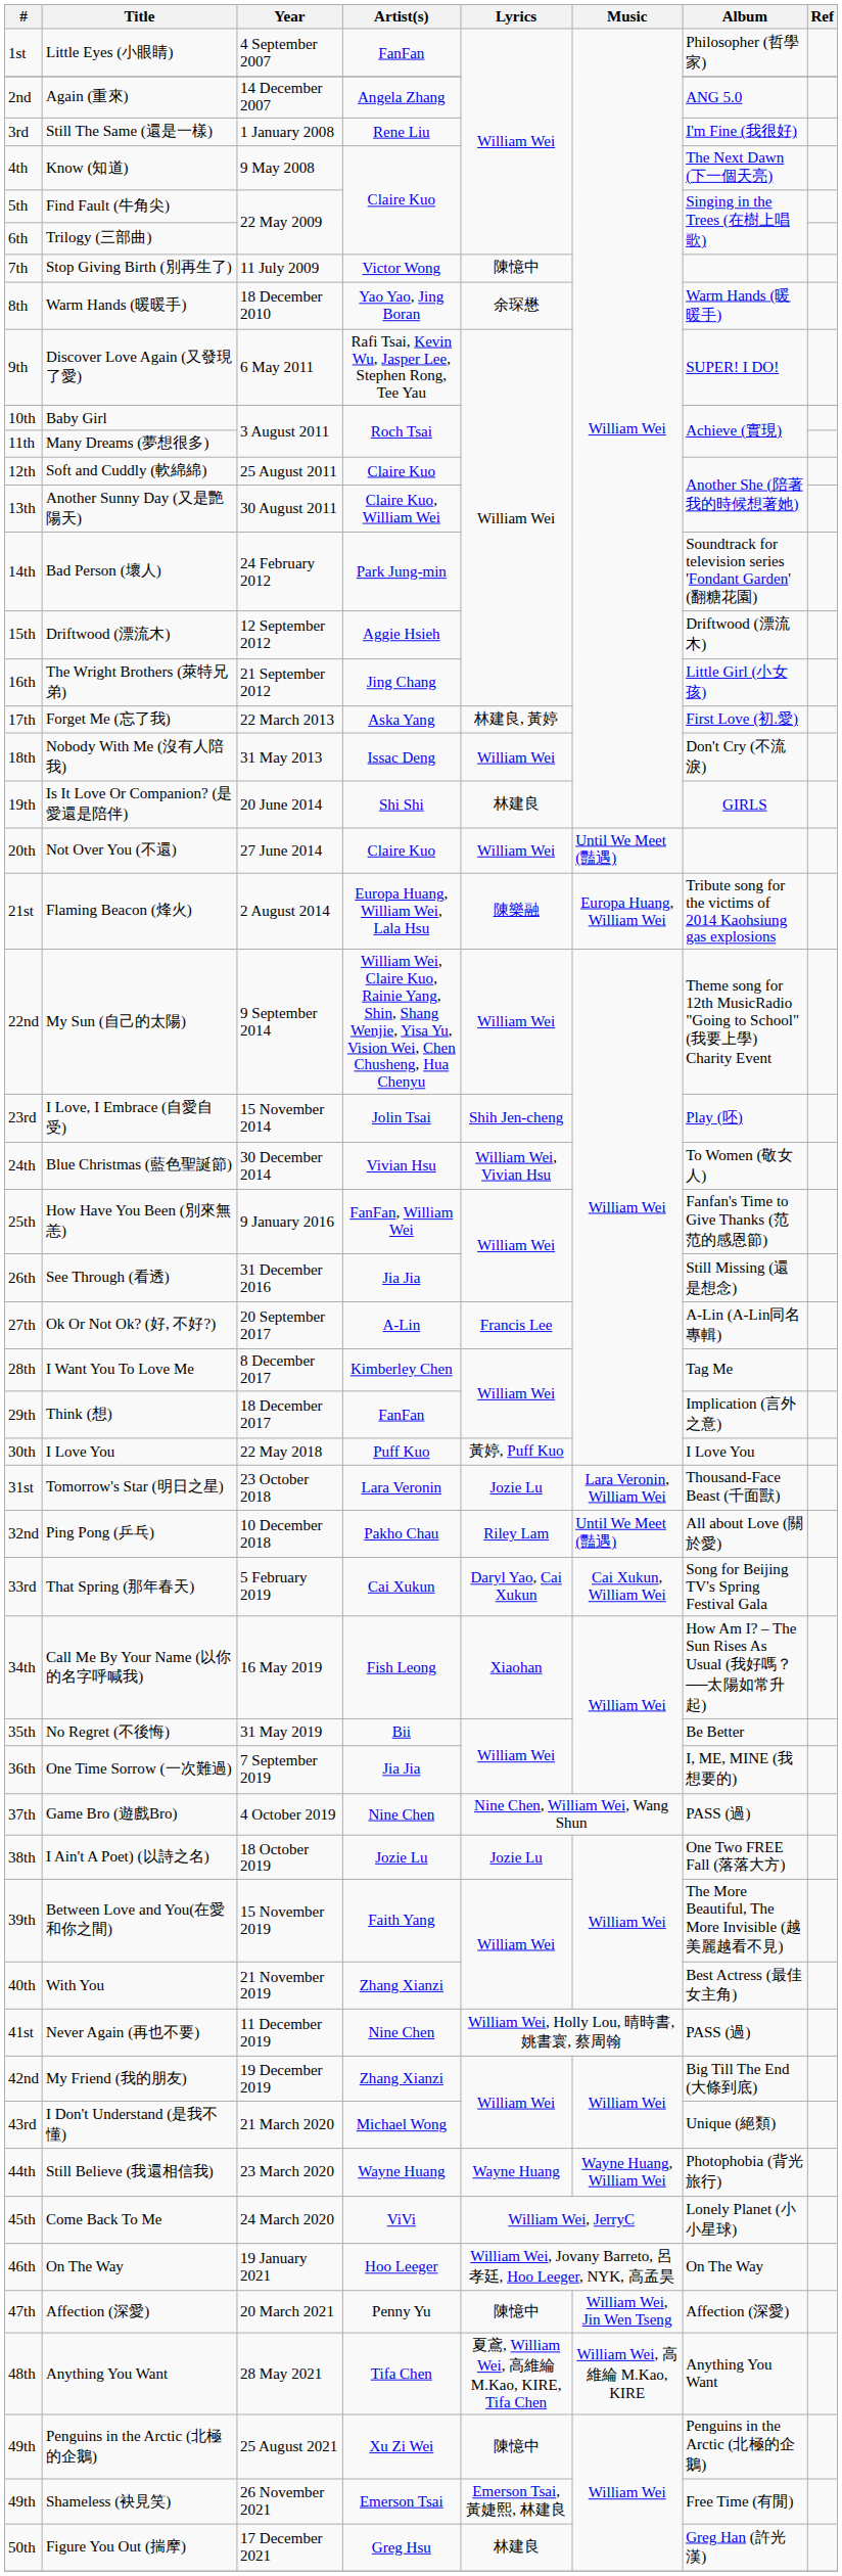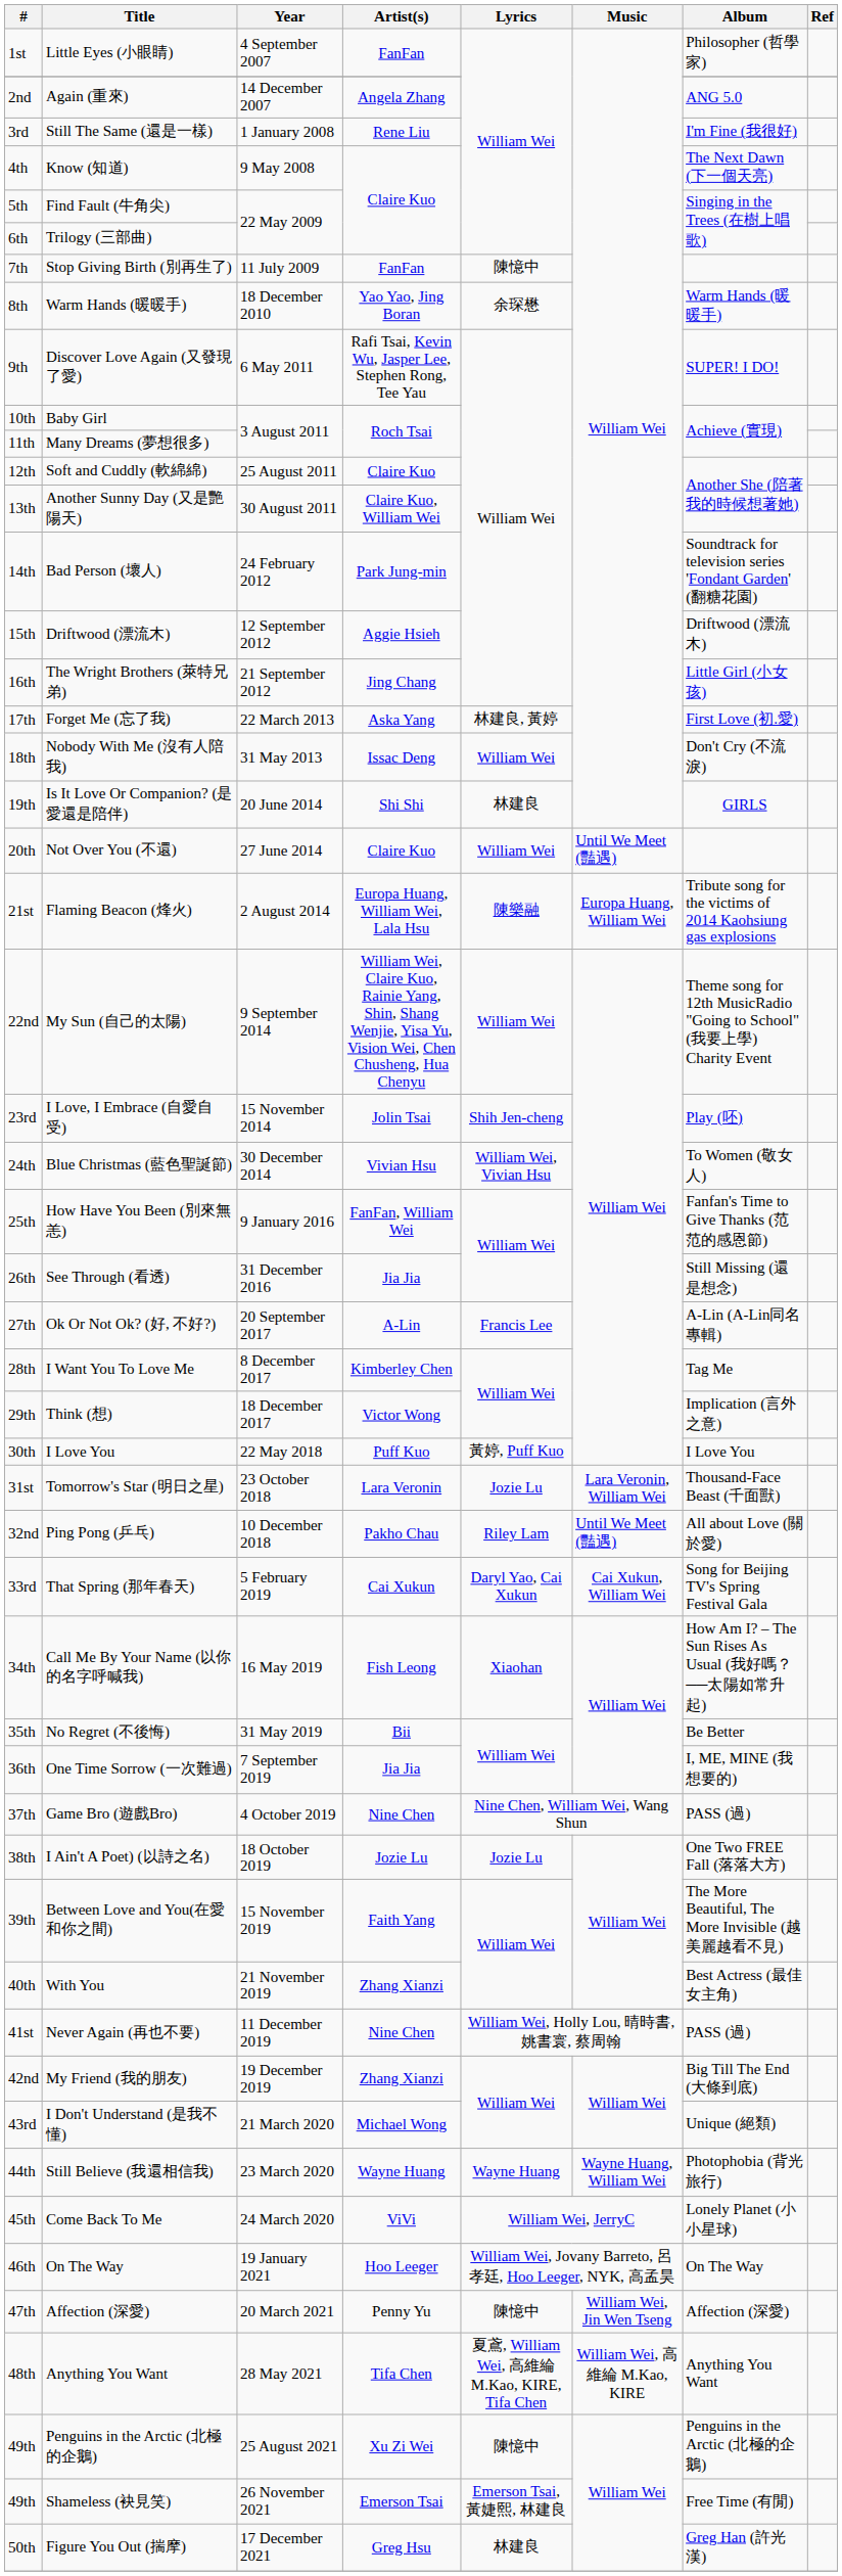 <table class="wikitable plainrowheaders">
 <tr>
 <th width="30px">#</th>
 <th width="350px">Title</th>
 <th width="150px">Year</th>
 <th width="180px">Artist(s)</th>
 <th width="180px">Lyrics</th>
 <th width="180px">Music</th>
 <th width="180px">Album</th>
 <th>Ref</th>
 </tr>
 <tr>
 <td>1st</td>
 <td>Little Eyes (小眼睛)</td>
 <td>4 September 2007</td>
 <td style="text-align:center;"><a href='#'>FanFan</a></td>
 <td rowspan="7" style="text-align:center;"><a href='#'>William Wei</a></td>
 <td rowspan="20" style="text-align:center;"><a href='#'>William Wei</a></td>
 <td>Philosopher (哲學家)</td>
 <td></td>
 </tr>
 <tr>
 </tr>
 <tr>
 <td>2nd</td>
 <td>Again (重來)</td>
 <td>14 December 2007</td>
 <td style="text-align:center;"><a href='#'>Angela Zhang</a></td>
 <td><a href='#'>ANG 5.0</a></td>
 <td></td>
 </tr>
 <tr>
 <td>3rd</td>
 <td>Still The Same (還是一樣)</td>
 <td>1 January 2008</td>
 <td style="text-align:center;"><a href='#'>Rene Liu</a></td>
 <td><a href='#'>I'm Fine (我很好)</a></td>
 <td></td>
 </tr>
 <tr>
 <td>4th</td>
 <td>Know (知道)</td>
 <td>9 May 2008</td>
 <td rowspan="3" style="text-align:center;"><a href='#'>Claire Kuo</a></td>
 <td><a href='#'> The Next Dawn (下一個天亮)</a></td>
 <td></td>
 </tr>
 <tr>
 <td>5th</td>
 <td>Find Fault (牛角尖)</td>
 <td rowspan="2">22 May 2009</td>
 <td rowspan="2"><a href='#'> Singing in the Trees (在樹上唱歌)</a></td>
 <td></td>
 </tr>
 <tr>
 <td>6th</td>
 <td>Trilogy (三部曲)</td>
 <td></td>
 </tr>
 <tr>
 <td>7th</td>
 <td>Stop Giving Birth (別再生了)</td>
 <td>11 July 2009</td>
-<td style="text-align:center;"><a href='#'>Victor Wong</a></td>
+<td style="text-align:center;"><a href='#'>FanFan</a></td>
 <td style="text-align:center;">陳憶中</td>
 <td></td>
 </tr>
 <tr>
 <td>8th</td>
 <td>Warm Hands (暖暖手)</td>
 <td>18 December 2010</td>
 <td style="text-align:center;"><a href='#'>Yao Yao</a>, <a href='#'>Jing Boran</a></td>
 <td style="text-align:center;">余琛懋</td>
 <td><a href='#'>Warm Hands (暖暖手)</a></td>
 <td></td>
 </tr>
 <tr>
 <td>9th</td>
 <td>Discover Love Again (又發現了愛)</td>
 <td>6 May 2011</td>
 <td style="text-align:center;">Rafi Tsai, <a href='#'>Kevin Wu</a>, <a href='#'>Jasper Lee</a>, Stephen Rong, Tee Yau</td>
 <td rowspan="8" style="text-align:center;">William Wei</td>
 <td><a href='#'>SUPER! I DO!</a></td>
 <td></td>
 </tr>
 <tr>
 <td>10th</td>
 <td>Baby Girl</td>
 <td rowspan="2">3 August 2011</td>
 <td rowspan="2" style="text-align:center;"><a href='#'>Roch Tsai</a></td>
 <td rowspan="2"><a href='#'>Achieve (實現)</a></td>
 <td></td>
 </tr>
 <tr>
 <td>11th</td>
 <td>Many Dreams (夢想很多)</td>
 <td></td>
 </tr>
 <tr>
 <td>12th</td>
 <td>Soft and Cuddly (軟綿綿)</td>
 <td>25 August 2011</td>
 <td style="text-align:center;"><a href='#'>Claire Kuo</a></td>
 <td rowspan="2"><a href='#'>Another She (陪著我的時候想著她)</a></td>
 <td></td>
 </tr>
 <tr>
 <td>13th</td>
 <td>Another Sunny Day (又是艷陽天)</td>
 <td>30 August 2011</td>
 <td style="text-align:center;"><a href='#'>Claire Kuo</a>, <a href='#'>William Wei</a></td>
 <td></td>
 </tr>
 <tr>
 <td>14th</td>
 <td>Bad Person (壞人)</td>
 <td>24 February 2012</td>
 <td style="text-align:center;"><a href='#'>Park Jung-min</a></td>
 <td>Soundtrack for television series '<a href='#'>Fondant Garden</a>' (翻糖花園)</td>
 <td></td>
 </tr>
 <tr>
 <td>15th</td>
 <td>Driftwood (漂流木)</td>
 <td>12 September 2012</td>
 <td style="text-align:center;"><a href='#'>Aggie Hsieh</a></td>
 <td>Driftwood (漂流木)</td>
 <td></td>
 </tr>
 <tr>
 <td>16th</td>
 <td>The Wright Brothers (萊特兄弟)</td>
 <td>21 September 2012</td>
 <td style="text-align:center;"><a href='#'>Jing Chang</a></td>
 <td><a href='#'>Little Girl (小女孩)</a></td>
 <td></td>
 </tr>
 <tr>
 <td>17th</td>
 <td>Forget Me (忘了我)</td>
 <td>22 March 2013</td>
 <td style="text-align:center;"><a href='#'>Aska Yang</a></td>
 <td style="text-align:center;">林建良, 黃婷</td>
 <td><a href='#'>First Love (初.愛)</a></td>
 <td></td>
 </tr>
 <tr>
 <td>18th</td>
 <td>Nobody With Me (沒有人陪我)</td>
 <td>31 May 2013</td>
 <td style="text-align:center;"><a href='#'>Issac Deng</a></td>
 <td style="text-align:center;"><a href='#'>William Wei</a></td>
 <td>Don't Cry (不流淚)</td>
 <td></td>
 </tr>
 <tr>
 <td>19th</td>
 <td>Is It Love Or Companion? (是愛還是陪伴)</td>
 <td>20 June 2014</td>
 <td style="text-align:center;"><a href='#'>Shi Shi</a></td>
 <td style="text-align:center;">林建良</td>
 <td style="text-align:center;"><a href='#'>GIRLS</a></td>
 <td></td>
 </tr>
 <tr>
 <td>20th</td>
 <td>Not Over You (不還)</td>
 <td>27 June 2014</td>
 <td style="text-align:center;"><a href='#'>Claire Kuo</a></td>
 <td style="text-align:center;"><a href='#'>William Wei</a></td>
 <td><a href='#'>Until We Meet (豔遇)</a></td>
 <td></td>
 </tr>
 <tr>
 <td>21st</td>
 <td>Flaming Beacon (烽火)</td>
 <td>2 August 2014</td>
 <td style="text-align:center;"><a href='#'>Europa Huang</a>, <a href='#'>William Wei</a>, <a href='#'>Lala Hsu</a></td>
 <td style="text-align:center;"><a href='#'>陳樂融</a></td>
 <td style="text-align:center;"><a href='#'>Europa Huang</a>, <a href='#'>William Wei</a></td>
 <td>Tribute song for the victims of <a href='#'>2014 Kaohsiung gas explosions</a></td>
 <td></td>
 </tr>
 <tr>
 <td>22nd</td>
 <td>My Sun (自己的太陽)</td>
 <td>9 September 2014</td>
 <td style="text-align:center;"><a href='#'>William Wei</a>, <a href='#'>Claire Kuo</a>, <a href='#'>Rainie Yang</a>, <a href='#'>Shin</a>, <a href='#'>Shang Wenjie</a>, <a href='#'>Yisa Yu</a>, <a href='#'>Vision Wei</a>, <a href='#'>Chen Chusheng</a>, <a href='#'>Hua Chenyu</a></td>
 <td style="text-align:center;"><a href='#'>William Wei</a></td>
 <td rowspan="9" style="text-align:center;"><a href='#'>William Wei</a></td>
 <td>Theme song for 12th MusicRadio "Going to School" (我要上學) Charity Event</td>
 <td></td>
 </tr>
 <tr>
 <td>23rd</td>
 <td>I Love, I Embrace (自愛自受)</td>
 <td>15 November 2014</td>
 <td style="text-align:center;"><a href='#'>Jolin Tsai</a></td>
 <td style="text-align:center;"><a href='#'>Shih Jen-cheng</a></td>
 <td><a href='#'>Play (呸)</a></td>
 <td></td>
 </tr>
 <tr>
 <td>24th</td>
 <td>Blue Christmas (藍色聖誕節)</td>
 <td>30 December 2014</td>
 <td style="text-align:center;"><a href='#'>Vivian Hsu</a></td>
 <td style="text-align:center;"><a href='#'>William Wei</a>, <a href='#'>Vivian Hsu</a></td>
 <td>To Women (敬女人)</td>
 <td></td>
 </tr>
 <tr>
 <td>25th</td>
 <td>How Have You Been (別來無恙)</td>
 <td>9 January 2016</td>
 <td style="text-align:center;"><a href='#'>FanFan</a>, <a href='#'>William Wei</a></td>
 <td rowspan="2" style="text-align:center;"><a href='#'>William Wei</a></td>
 <td>Fanfan's Time to Give Thanks (范范的感恩節)</td>
 <td></td>
 </tr>
 <tr>
 <td>26th</td>
 <td>See Through (看透)</td>
 <td>31 December 2016</td>
 <td style="text-align:center;"><a href='#'>Jia Jia</a></td>
 <td>Still Missing (還是想念)</td>
 <td></td>
 </tr>
 <tr>
 <td>27th</td>
 <td>Ok Or Not Ok? (好, 不好?)</td>
 <td>20 September 2017</td>
 <td style="text-align:center;"><a href='#'>A-Lin</a></td>
 <td style="text-align:center;"><a href='#'>Francis Lee</a></td>
 <td>A-Lin (A-Lin同名專輯)</td>
 <td></td>
 </tr>
 <tr>
 <td>28th</td>
 <td>I Want You To Love Me</td>
 <td>8 December 2017</td>
 <td style="text-align:center;"><a href='#'>Kimberley Chen</a></td>
 <td rowspan="2" style="text-align:center;"><a href='#'>William Wei</a></td>
 <td>Tag Me</td>
 <td></td>
 </tr>
 <tr>
 <td>29th</td>
 <td>Think (想)</td>
 <td>18 December 2017</td>
-<td style="text-align:center;"><a href='#'>FanFan</a></td>
+<td style="text-align:center;"><a href='#'>Victor Wong</a></td>
 <td>Implication (言外之意)</td>
 <td></td>
 </tr>
 <tr>
 <td>30th</td>
 <td>I Love You</td>
 <td>22 May 2018</td>
 <td style="text-align:center;"><a href='#'>Puff Kuo</a></td>
 <td style="text-align:center;">黃婷, <a href='#'>Puff Kuo</a></td>
 <td>I Love You</td>
 <td></td>
 </tr>
 <tr>
 <td>31st</td>
 <td>Tomorrow's Star (明日之星)</td>
 <td>23 October 2018</td>
 <td style="text-align:center;"><a href='#'>Lara Veronin</a></td>
 <td style="text-align:center;"><a href='#'>Jozie Lu</a></td>
 <td style="text-align:center;"><a href='#'>Lara Veronin</a>, <a href='#'>William Wei</a></td>
 <td>Thousand-Face Beast (千面獸)</td>
 <td></td>
 </tr>
 <tr>
 <td>32nd</td>
 <td>Ping Pong (乒乓)</td>
 <td>10 December 2018</td>
 <td style="text-align:center;"><a href='#'>Pakho Chau</a></td>
 <td style="text-align:center;"><a href='#'>Riley Lam</a></td>
 <td><a href='#'>Until We Meet (豔遇)</a></td>
 <td>All about Love (關於愛)</td>
 <td></td>
 </tr>
 <tr>
 <td>33rd</td>
 <td>That Spring (那年春天)</td>
 <td>5 February 2019</td>
 <td style="text-align:center;"><a href='#'>Cai Xukun</a></td>
 <td style="text-align:center;"><a href='#'>Daryl Yao</a>, <a href='#'>Cai Xukun</a></td>
 <td style="text-align:center;"><a href='#'>Cai Xukun</a>, <a href='#'>William Wei</a></td>
 <td>Song for Beijing TV's Spring Festival Gala</td>
 <td></td>
 </tr>
 <tr>
 <td>34th</td>
 <td>Call Me By Your Name (以你的名字呼喊我)</td>
 <td>16 May 2019</td>
 <td style="text-align:center;"><a href='#'>Fish Leong</a></td>
 <td style="text-align:center;"><a href='#'>Xiaohan</a></td>
 <td rowspan="3" style="text-align:center;"><a href='#'>William Wei</a></td>
 <td>How Am I? – The Sun Rises As Usual (我好嗎？──太陽如常升起)</td>
 <td></td>
 </tr>
 <tr>
 <td>35th</td>
 <td>No Regret (不後悔)</td>
 <td>31 May 2019</td>
 <td style="text-align:center;"><a href='#'>Bii</a></td>
 <td rowspan="2" style="text-align:center;"><a href='#'>William Wei</a></td>
 <td>Be Better</td>
 <td></td>
 </tr>
 <tr>
 <td>36th</td>
 <td>One Time Sorrow (一次難過)</td>
 <td>7 September 2019</td>
 <td style="text-align:center;"><a href='#'>Jia Jia</a></td>
 <td>I, ME, MINE (我想要的)</td>
 <td></td>
 </tr>
 <tr>
 <td>37th</td>
 <td>Game Bro (遊戲Bro)</td>
 <td>4 October 2019</td>
 <td style="text-align:center;"><a href='#'>Nine Chen</a></td>
 <td colspan="2" style="text-align:center;"><a href='#'>Nine Chen</a>, <a href='#'>William Wei</a>, Wang Shun</td>
 <td>PASS (過)</td>
 <td></td>
 </tr>
 <tr>
 <td>38th</td>
 <td>I Ain't A Poet) (以詩之名)</td>
 <td>18 October 2019</td>
 <td style="text-align:center;"><a href='#'>Jozie Lu</a></td>
 <td style="text-align:center;"><a href='#'>Jozie Lu</a></td>
 <td rowspan="3" style="text-align:center;"><a href='#'>William Wei</a></td>
 <td>One Two FREE Fall (落落大方)</td>
 <td></td>
 </tr>
 <tr>
 <td>39th</td>
 <td>Between Love and You(在愛和你之間)</td>
 <td>15 November 2019</td>
 <td style="text-align:center;"><a href='#'>Faith Yang</a></td>
 <td rowspan="2" style="text-align:center;"><a href='#'>William Wei</a></td>
 <td>The More Beautiful, The More Invisible (越美麗越看不見)</td>
 <td></td>
 </tr>
 <tr>
 <td>40th</td>
 <td>With You</td>
 <td>21 November 2019</td>
 <td style="text-align:center;"><a href='#'>Zhang Xianzi</a></td>
 <td>Best Actress (最佳女主角)</td>
 <td></td>
 </tr>
 <tr>
 <td>41st</td>
 <td>Never Again (再也不要)</td>
 <td>11 December 2019</td>
 <td style="text-align:center;"><a href='#'>Nine Chen</a></td>
 <td style="text-align:center;" colspan="2"><a href='#'>William Wei</a>, Holly Lou, 晴時書, 姚書寰, 蔡周翰</td>
 <td>PASS (過)</td>
 <td></td>
 </tr>
 <tr>
 <td>42nd</td>
 <td>My Friend (我的朋友)</td>
 <td>19 December 2019</td>
 <td style="text-align:center;"><a href='#'>Zhang Xianzi</a></td>
 <td rowspan="2" style="text-align:center;"><a href='#'>William Wei</a></td>
 <td rowspan="2" style="text-align:center;"><a href='#'>William Wei</a></td>
 <td>Big Till The End (大條到底)</td>
 <td></td>
 </tr>
 <tr>
 <td>43rd</td>
 <td>I Don't Understand (是我不懂)</td>
 <td>21 March 2020</td>
 <td style="text-align:center;"><a href='#'>Michael Wong</a></td>
 <td>Unique (絕類)</td>
 <td></td>
 </tr>
 <tr>
 <td>44th</td>
 <td>Still Believe (我還相信我)</td>
 <td>23 March 2020</td>
 <td style="text-align:center;"><a href='#'>Wayne Huang</a></td>
 <td style="text-align:center;"><a href='#'>Wayne Huang</a></td>
 <td style="text-align:center;"><a href='#'>Wayne Huang</a>, <a href='#'>William Wei</a></td>
 <td>Photophobia (背光旅行)</td>
 <td></td>
 </tr>
 <tr>
 <td>45th</td>
 <td>Come Back To Me</td>
 <td>24 March 2020</td>
 <td style="text-align:center;"><a href='#'>ViVi</a></td>
 <td style="text-align:center;" colspan="2"><a href='#'>William Wei</a>, <a href='#'>JerryC</a></td>
 <td>Lonely Planet (小小星球)</td>
 <td></td>
 </tr>
 <tr>
 <td>46th</td>
 <td>On The Way</td>
 <td>19 January 2021</td>
 <td style="text-align:center;"><a href='#'>Hoo Leeger</a></td>
 <td style="text-align:center;" colspan="2"><a href='#'>William Wei</a>, Jovany Barreto, 呂孝廷, <a href='#'>Hoo Leeger</a>, NYK, 高孟昊</td>
 <td>On The Way</td>
 <td></td>
 </tr>
 <tr>
 <td>47th</td>
 <td>Affection (深愛)</td>
 <td>20 March 2021</td>
 <td style="text-align:center;">Penny Yu</td>
 <td style="text-align:center;">陳憶中</td>
 <td style="text-align:center;"><a href='#'>William Wei</a>, <a href='#'>Jin Wen Tseng</a></td>
 <td>Affection (深愛)</td>
 <td></td>
 </tr>
 <tr>
 <td>48th</td>
 <td>Anything You Want</td>
 <td>28 May 2021</td>
 <td style="text-align:center;"><a href='#'>Tifa Chen</a></td>
 <td style="text-align:center;">夏鳶, <a href='#'>William Wei</a>, 高維綸 M.Kao, KIRE, <a href='#'>Tifa Chen</a></td>
 <td style="text-align:center;"><a href='#'>William Wei</a>, 高維綸 M.Kao, KIRE</td>
 <td>Anything You Want</td>
 <td></td>
 </tr>
 <tr>
 <td>49th</td>
 <td>Penguins in the Arctic (北極的企鵝)</td>
 <td>25 August 2021</td>
 <td style="text-align:center;"><a href='#'>Xu Zi Wei</a></td>
 <td style="text-align:center;">陳憶中</td>
 <td rowspan="3" style="text-align:center;"><a href='#'>William Wei</a></td>
 <td>Penguins in the Arctic (北極的企鵝)</td>
 <td></td>
 </tr>
 <tr>
 <td>49th</td>
 <td>Shameless (袂見笑)</td>
 <td>26 November 2021</td>
 <td style="text-align:center;"><a href='#'>Emerson Tsai</a></td>
 <td style="text-align:center;"><a href='#'>Emerson Tsai</a>, 黃婕熙, 林建良</td>
 <td>Free Time (有閒)</td>
 <td></td>
 </tr>
 <tr>
 <td>50th</td>
 <td>Figure You Out (揣摩)</td>
 <td>17 December 2021</td>
 <td style="text-align:center;"><a href='#'>Greg Hsu</a></td>
 <td style="text-align:center;">林建良</td>
 <td><a href='#'>Greg Han</a> (許光漢)</td>
 <td></td>
 </tr>
 <tr>
 </tr>
 </table>
